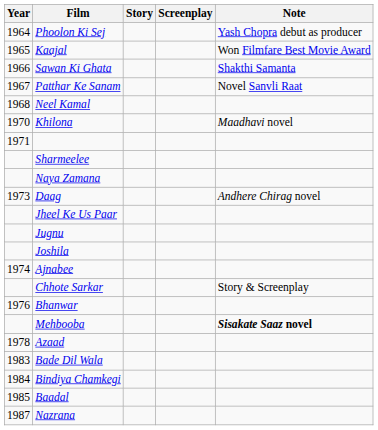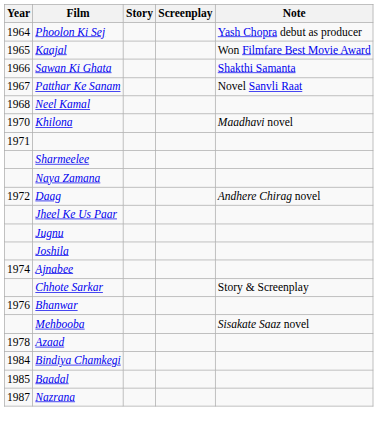 <table class="wikitable">
 <tr>
 <th>Year</th>
 <th>Film</th>
 <th>Story</th>
 <th>Screenplay</th>
 <th>Note</th>
 </tr>
 <tr>
 <td>1964</td>
 <td><em><a href='#'>Phoolon Ki Sej</a></em></td>
 <td></td>
 <td></td>
 <td><a href='#'>Yash Chopra</a> debut as producer</td>
 </tr>
 <tr>
 <td>1965</td>
 <td><em><a href='#'>Kaajal</a></em></td>
 <td></td>
 <td></td>
 <td>Won <a href='#'>Filmfare Best Movie Award</a></td>
 </tr>
 <tr>
 <td>1966</td>
 <td><em><a href='#'>Sawan Ki Ghata</a></em></td>
 <td></td>
 <td></td>
 <td><a href='#'>Shakthi Samanta</a></td>
 </tr>
 <tr>
 <td>1967</td>
 <td><em><a href='#'>Patthar Ke Sanam</a></em></td>
 <td></td>
 <td></td>
 <td>Novel  <a href='#'>Sanvli Raat</a></td>
 </tr>
 <tr>
 <td>1968</td>
 <td><em><a href='#'>Neel Kamal</a></em></td>
 <td></td>
 <td></td>
 <td></td>
 </tr>
 <tr>
 <td>1970</td>
 <td><em><a href='#'>Khilona</a></em></td>
 <td></td>
 <td></td>
 <td><em>Maadhavi</em> novel</td>
 </tr>
 <tr>
 <td>1971</td>
 <td></td>
 <td></td>
 <td></td>
 <td></td>
 </tr>
 <tr>
 <td></td>
 <td><em><a href='#'>Sharmeelee</a></em></td>
 <td></td>
 <td></td>
 <td></td>
 </tr>
 <tr>
 <td></td>
 <td><em><a href='#'>Naya Zamana</a></em></td>
 <td></td>
 <td></td>
 <td></td>
 </tr>
 <tr>
-<td>1973</td>
+<td>1972</td>
 <td><em><a href='#'>Daag</a></em></td>
 <td></td>
 <td></td>
 <td><em>Andhere Chirag</em> novel</td>
 </tr>
 <tr>
 <td></td>
 <td><em><a href='#'>Jheel Ke Us Paar</a></em></td>
 <td></td>
 <td></td>
 <td></td>
 </tr>
 <tr>
 <td></td>
 <td><em><a href='#'>Jugnu</a></em></td>
 <td></td>
 <td></td>
 <td></td>
 </tr>
 <tr>
 <td></td>
 <td><em><a href='#'>Joshila</a></em></td>
 <td></td>
 <td></td>
 <td></td>
 </tr>
 <tr>
 <td>1974</td>
 <td><em><a href='#'>Ajnabee</a></em></td>
 <td></td>
 <td></td>
 <td></td>
 </tr>
 <tr>
 <td></td>
 <td><em><a href='#'>Chhote Sarkar</a> </em></td>
 <td></td>
 <td></td>
 <td>Story & Screenplay</td>
 </tr>
 <tr>
 <td>1976</td>
 <td><em><a href='#'>Bhanwar</a></em></td>
 <td></td>
 <td></td>
 <td></td>
 </tr>
 <tr>
 <td></td>
 <td><em><a href='#'>Mehbooba</a></em></td>
 <td></td>
 <td></td>
-<td><strong><em>Sisakate Saaz</em> novel</strong></td>
+<td><em>Sisakate Saaz</em> novel</td>
 </tr>
 <tr>
 <td>1978</td>
 <td><em><a href='#'>Azaad</a></em></td>
-<td></td>
-<td></td>
-<td></td>
-</tr>
-<tr>
-<td>1983</td>
-<td><em><a href='#'>Bade Dil Wala</a></em></td>
 <td></td>
 <td></td>
 <td></td>
 </tr>
 <tr>
 <td>1984</td>
 <td><em><a href='#'>Bindiya Chamkegi</a></em></td>
 <td></td>
 <td></td>
 <td></td>
 </tr>
 <tr>
 <td>1985</td>
 <td><em><a href='#'>Baadal</a></em></td>
 <td></td>
 <td></td>
 <td></td>
 </tr>
 <tr>
 <td>1987</td>
 <td><em><a href='#'>Nazrana</a></em></td>
 <td></td>
 <td></td>
 <td></td>
 </tr>
 </table>
